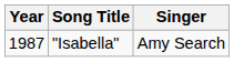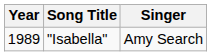 <table class="wikitable">
 <tr>
 <th>Year</th>
 <th>Song Title</th>
 <th>Singer</th>
 </tr>
 <tr>
-<td>1987</td>
+<td>1989</td>
 <td>"Isabella"</td>
 <td>Amy Search</td>
 </tr>
 </table>
